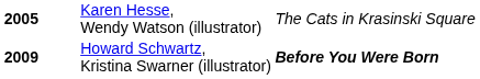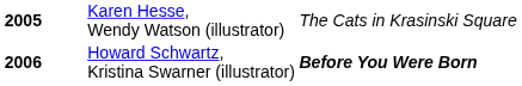 <table>
 <tr>
 <td width=75><strong>2005</strong></td>
 <td><a href='#'>Karen Hesse</a>, <br>Wendy Watson (illustrator)</td>
 <td><em>The Cats in Krasinski Square</em></td>
 </tr>
 <tr>
-<td><strong>2009</strong></td>
+<td><strong>2006</strong></td>
 <td><a href='#'>Howard Schwartz</a>, <br>Kristina Swarner (illustrator)</td>
 <td><strong><em>Before You Were Born</em> </strong></td>
 <td></td>
 </tr>
 </table>
